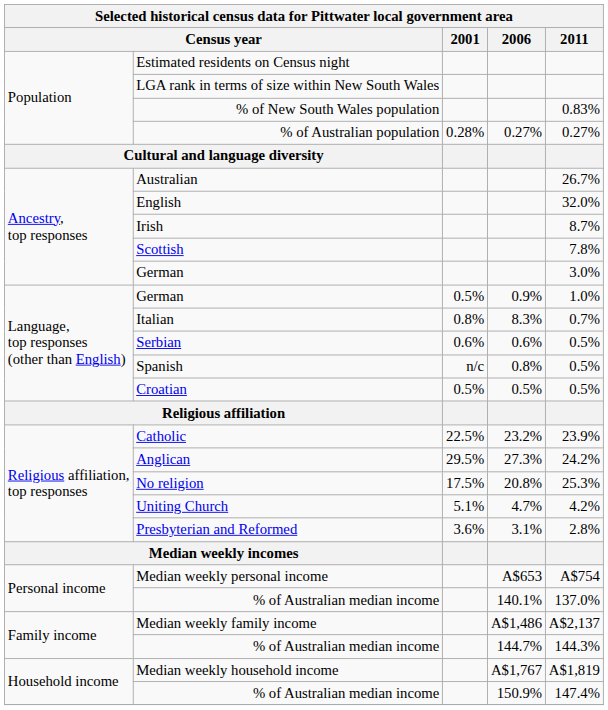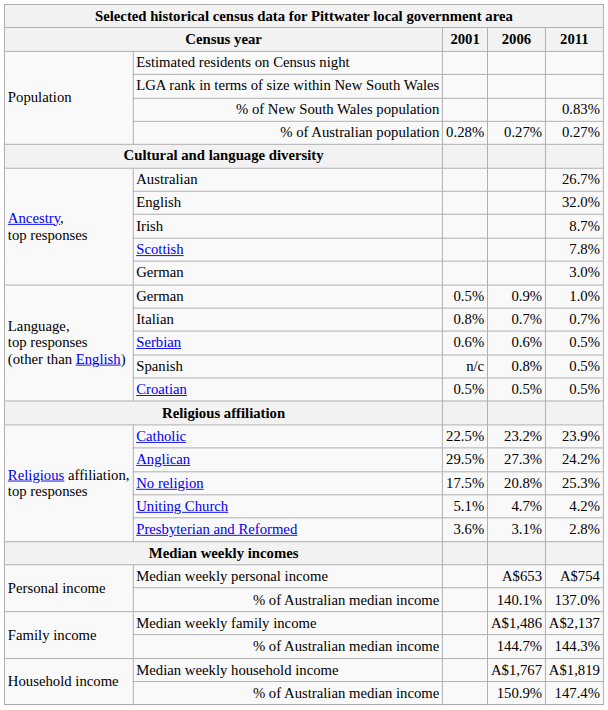 <table class="wikitable">
 <tr>
 <th colspan=6>Selected historical census data for Pittwater local government area</th>
 </tr>
 <tr>
 <th colspan=3>Census year</th>
 <th>2001</th>
 <th>2006</th>
 <th>2011</th>
 </tr>
 <tr>
 <td rowspan=4 colspan="2">Population</td>
 <td>Estimated residents on Census night</td>
 <td align="right"></td>
 <td align="right"></td>
 <td align="right"></td>
 </tr>
 <tr>
 <td align="right">LGA rank in terms of size within New South Wales</td>
 <td align="right"></td>
 <td align="right"><small></small></td>
 <td align="right"></td>
 </tr>
 <tr>
 <td align="right">% of New South Wales population</td>
 <td align="right"></td>
 <td align="right"></td>
 <td align="right">0.83%</td>
 </tr>
 <tr>
 <td align="right">% of Australian population</td>
 <td align="right">0.28%</td>
 <td align="right"> 0.27%</td>
 <td align="right"> 0.27%</td>
 </tr>
 <tr>
 <th colspan=3>Cultural and language diversity</th>
 <th></th>
 <th></th>
 <th></th>
 </tr>
 <tr>
 <td rowspan=5 colspan=2><a href='#'>Ancestry</a>,<br>top responses</td>
 <td>Australian</td>
 <td align="right"></td>
 <td align="right"></td>
 <td align="right">26.7%</td>
 </tr>
 <tr>
 <td>English</td>
 <td align="right"></td>
 <td align="right"></td>
 <td align="right">32.0%</td>
 </tr>
 <tr>
 <td>Irish</td>
 <td align="right"></td>
 <td align="right"></td>
 <td align="right">8.7%</td>
 </tr>
 <tr>
 <td><a href='#'>Scottish</a></td>
 <td align="right"></td>
 <td align="right"></td>
 <td align="right">7.8%</td>
 </tr>
 <tr>
 <td>German</td>
 <td align="right"></td>
 <td align="right"></td>
 <td align="right">3.0%</td>
 </tr>
 <tr>
 <td rowspan=5 colspan=2>Language,<br>top responses<br>(other than <a href='#'>English</a>)</td>
 <td>German</td>
 <td align="right">0.5%</td>
 <td align="right"> 0.9%</td>
 <td align="right"> 1.0%</td>
 </tr>
 <tr>
 <td>Italian</td>
 <td align="right">0.8%</td>
-<td align="right"> 8.3%</td>
+<td align="right"> 0.7%</td>
 <td align="right"> 0.7%</td>
 </tr>
 <tr>
 <td><a href='#'>Serbian</a></td>
 <td align="right">0.6%</td>
 <td align="right"> 0.6%</td>
 <td align="right"> 0.5%</td>
 </tr>
 <tr>
 <td>Spanish</td>
 <td align="right">n/c</td>
 <td align="right"> 0.8%</td>
 <td align="right"> 0.5%</td>
 </tr>
 <tr>
 <td><a href='#'>Croatian</a></td>
 <td align="right">0.5%</td>
 <td align="right"> 0.5%</td>
 <td align="right"> 0.5%</td>
 </tr>
 <tr>
 <th colspan=3>Religious affiliation</th>
 <th></th>
 <th></th>
 <th></th>
 </tr>
 <tr>
 <td rowspan=5 colspan=2><a href='#'>Religious</a> affiliation,<br>top responses</td>
 <td><a href='#'>Catholic</a></td>
 <td align="right">22.5%</td>
 <td align="right"> 23.2%</td>
 <td align="right"> 23.9%</td>
 </tr>
 <tr>
 <td><a href='#'>Anglican</a></td>
 <td align="right">29.5%</td>
 <td align="right"> 27.3%</td>
 <td align="right"> 24.2%</td>
 </tr>
 <tr>
 <td><a href='#'>No religion</a></td>
 <td align="right">17.5%</td>
 <td align="right"> 20.8%</td>
 <td align="right"> 25.3%</td>
 </tr>
 <tr>
 <td><a href='#'>Uniting Church</a></td>
 <td align="right">5.1%</td>
 <td align="right"> 4.7%</td>
 <td align="right"> 4.2%</td>
 </tr>
 <tr>
 <td><a href='#'>Presbyterian and Reformed</a></td>
 <td align="right">3.6%</td>
 <td align="right"> 3.1%</td>
 <td align="right"> 2.8%</td>
 </tr>
 <tr>
 <th colspan=3>Median weekly incomes</th>
 <th></th>
 <th></th>
 <th></th>
 </tr>
 <tr>
 <td rowspan=2 colspan=2>Personal income</td>
 <td>Median weekly personal income</td>
 <td align="right"></td>
 <td align="right">A$653</td>
 <td align="right">A$754</td>
 </tr>
 <tr>
 <td align="right">% of Australian median income</td>
 <td align="right"></td>
 <td align="right">140.1%</td>
 <td align="right">137.0%</td>
 </tr>
 <tr>
 <td rowspan=2 colspan=2>Family income</td>
 <td>Median weekly family income</td>
 <td align="right"></td>
 <td align="right">A$1,486</td>
 <td align="right">A$2,137</td>
 </tr>
 <tr>
 <td align="right">% of Australian median income</td>
 <td align="right"></td>
 <td align="right">144.7%</td>
 <td align="right">144.3%</td>
 </tr>
 <tr>
 <td rowspan=2 colspan=2>Household income</td>
 <td>Median weekly household income</td>
 <td align="right"></td>
 <td align="right">A$1,767</td>
 <td align="right">A$1,819</td>
 </tr>
 <tr>
 <td align="right">% of Australian median income</td>
 <td align="right"></td>
 <td align="right">150.9%</td>
 <td align="right">147.4%</td>
 </tr>
 <tr>
 </tr>
 </table>
